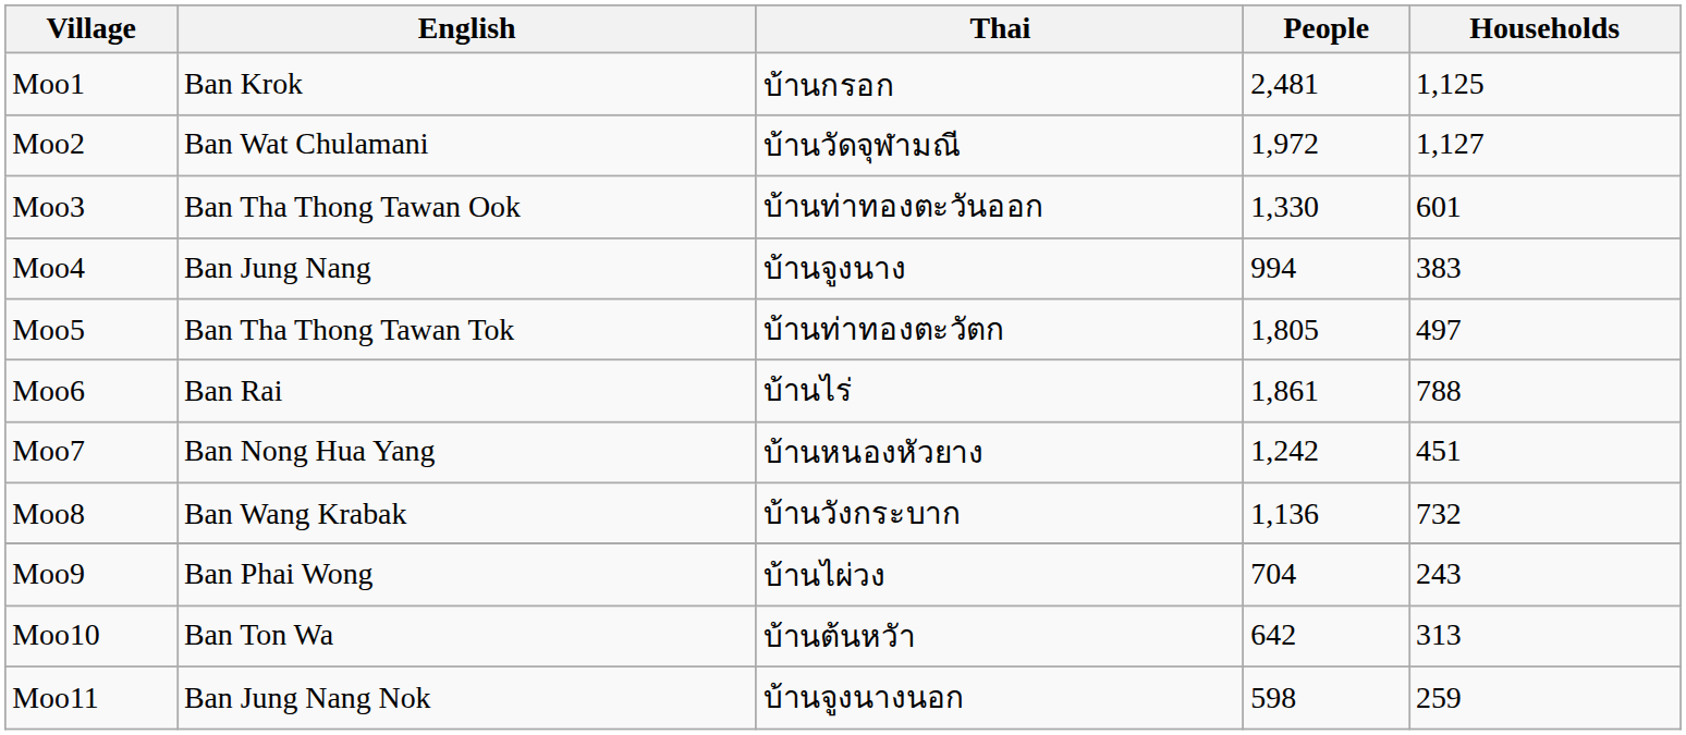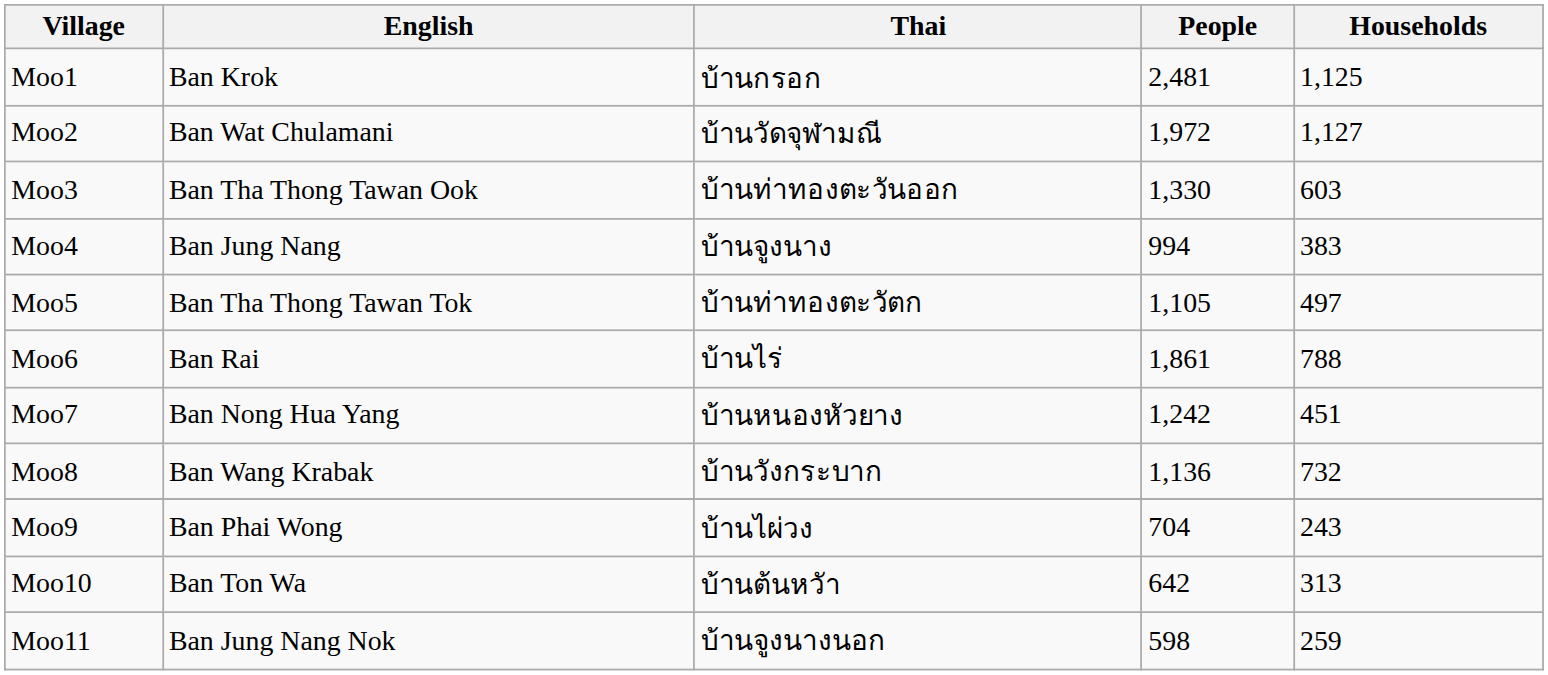 <table class="wikitable" style="width:70%;">
 <tr>
 <th>Village</th>
 <th>English</th>
 <th>Thai</th>
 <th>People</th>
 <th>Households</th>
 </tr>
 <tr>
 <td>Moo1</td>
 <td>Ban Krok</td>
 <td>บ้านกรอก</td>
 <td>2,481</td>
 <td>1,125</td>
 </tr>
 <tr>
 <td>Moo2</td>
 <td>Ban Wat Chulamani</td>
 <td>บ้านวัดจุฬามณี</td>
 <td>1,972</td>
 <td>1,127</td>
 </tr>
 <tr>
 <td>Moo3</td>
 <td>Ban Tha Thong Tawan Ook</td>
 <td>บ้านท่าทองตะวันออก</td>
 <td>1,330</td>
-<td>601</td>
+<td>603</td>
 </tr>
 <tr>
 <td>Moo4</td>
 <td>Ban Jung Nang</td>
 <td>บ้านจูงนาง</td>
 <td>994</td>
 <td>383</td>
 </tr>
 <tr>
 <td>Moo5</td>
 <td>Ban Tha Thong Tawan Tok</td>
 <td>บ้านท่าทองตะวัตก</td>
-<td>1,805</td>
+<td>1,105</td>
 <td>497</td>
 </tr>
 <tr>
 <td>Moo6</td>
 <td>Ban Rai</td>
 <td>บ้านไร่</td>
 <td>1,861</td>
 <td>788</td>
 </tr>
 <tr>
 <td>Moo7</td>
 <td>Ban Nong Hua Yang</td>
 <td>บ้านหนองหัวยาง</td>
 <td>1,242</td>
 <td>451</td>
 </tr>
 <tr>
 <td>Moo8</td>
 <td>Ban Wang Krabak</td>
 <td>บ้านวังกระบาก</td>
 <td>1,136</td>
 <td>732</td>
 </tr>
 <tr>
 </tr>
 <tr>
 <td>Moo9</td>
 <td>Ban Phai Wong</td>
 <td>บ้านไผ่วง</td>
 <td>704</td>
 <td>243</td>
 </tr>
 <tr>
 <td>Moo10</td>
 <td>Ban Ton Wa</td>
 <td>บ้านต้นหวัา</td>
 <td>642</td>
 <td>313</td>
 </tr>
 <tr>
 <td>Moo11</td>
 <td>Ban Jung Nang Nok</td>
 <td>บ้านจูงนางนอก</td>
 <td>598</td>
 <td>259</td>
 </tr>
 </table>
